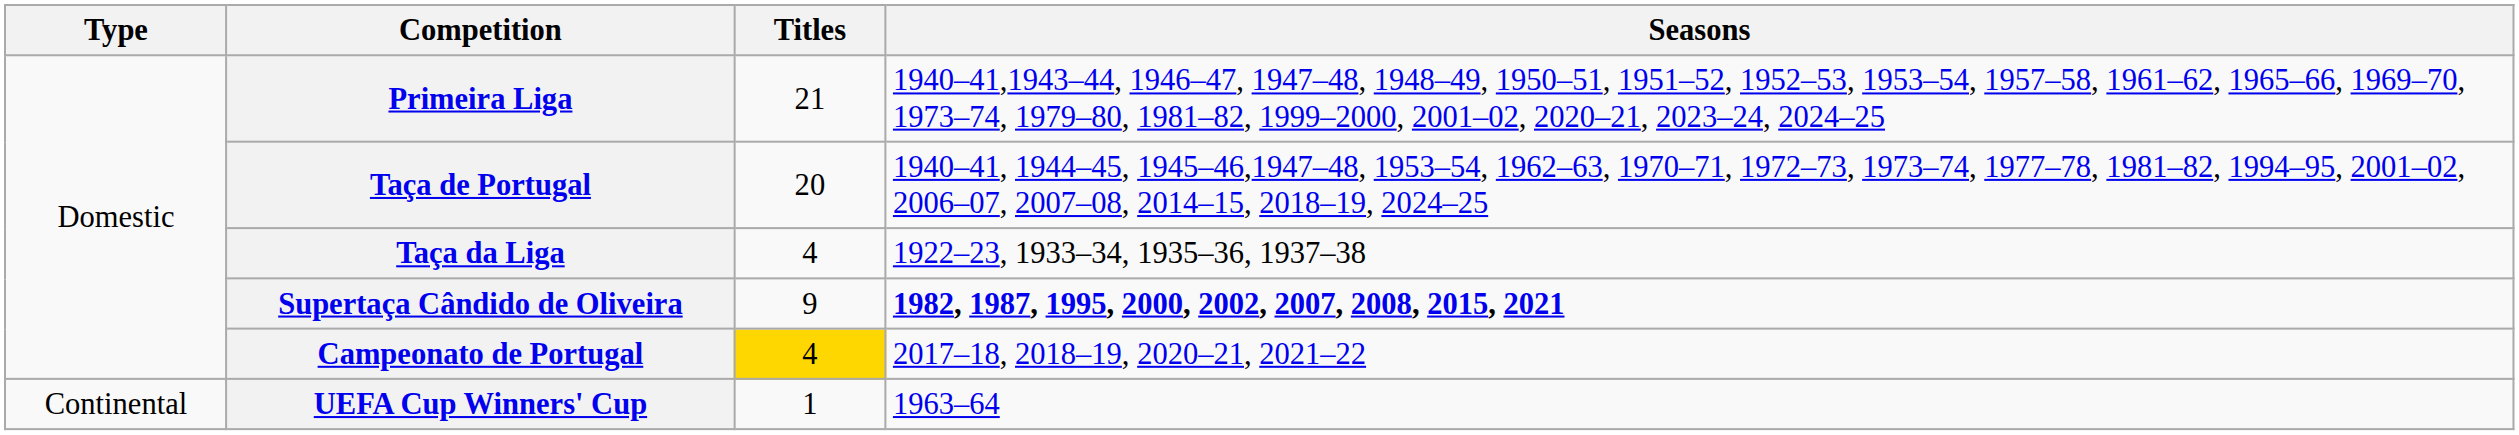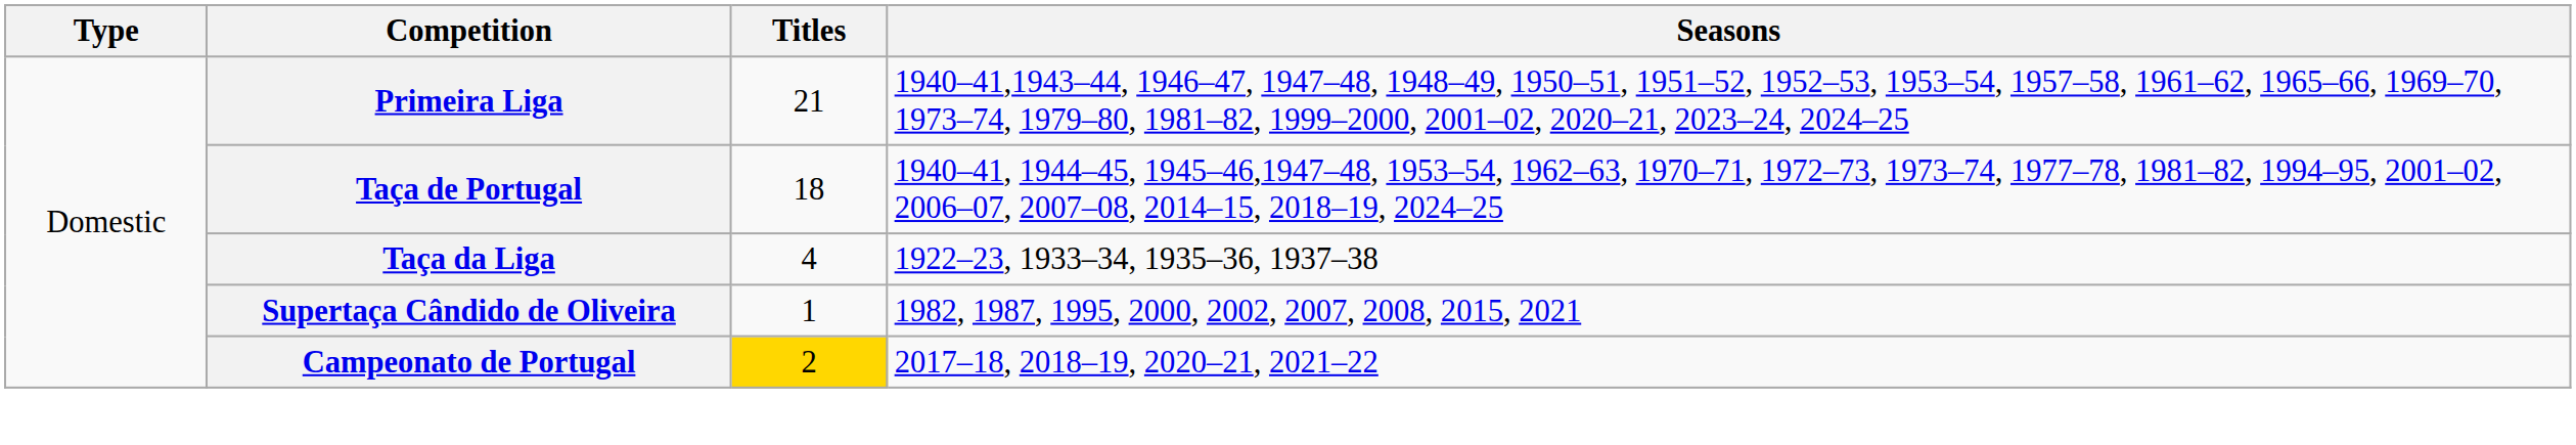 <table class="wikitable plainrowheaders" style="font-size:95%; text-align:center;">
 <tr>
 <th style="width: 1%;">Type</th>
 <th style="width: 5%;">Competition</th>
 <th style="width: 1%;">Titles</th>
 <th style="width: 18%;">Seasons</th>
 </tr>
 <tr>
 <td rowspan="5">Domestic</td>
 <th scope="col"><a href='#'>Primeira Liga</a></th>
 <td style="text-align:center;">21</td>
 <td align="left"><a href='#'>1940–41</a>,<a href='#'>1943–44</a>, <a href='#'>1946–47</a>, <a href='#'>1947–48</a>, <a href='#'>1948–49</a>, <a href='#'>1950–51</a>, <a href='#'>1951–52</a>, <a href='#'>1952–53</a>, <a href='#'>1953–54</a>, <a href='#'>1957–58</a>, <a href='#'>1961–62</a>, <a href='#'>1965–66</a>, <a href='#'>1969–70</a>, <a href='#'>1973–74</a>, <a href='#'>1979–80</a>, <a href='#'>1981–82</a>, <a href='#'>1999–2000</a>, <a href='#'>2001–02</a>, <a href='#'>2020–21</a>, <a href='#'>2023–24</a>, <a href='#'>2024–25</a></td>
 </tr>
 <tr>
 <th scope="col"><a href='#'>Taça de Portugal</a></th>
-<td style="text-align:center;">20</td>
+<td style="text-align:center;">18</td>
 <td align="left"><a href='#'>1940–41</a>, <a href='#'>1944–45</a>, <a href='#'>1945–46</a>,<a href='#'>1947–48</a>, <a href='#'>1953–54</a>, <a href='#'>1962–63</a>, <a href='#'>1970–71</a>, <a href='#'>1972–73</a>, <a href='#'>1973–74</a>, <a href='#'>1977–78</a>, <a href='#'>1981–82</a>, <a href='#'>1994–95</a>, <a href='#'>2001–02</a>, <a href='#'>2006–07</a>, <a href='#'>2007–08</a>, <a href='#'>2014–15</a>, <a href='#'>2018–19</a>, <a href='#'>2024–25</a></td>
 </tr>
 <tr>
 <th scope="col"><a href='#'>Taça da Liga</a></th>
 <td style="text-align:center;">4</td>
 <td align="left"><a href='#'>1922–23</a>, 1933–34, 1935–36, 1937–38</td>
 </tr>
 <tr>
 <th scope="col"><a href='#'>Supertaça Cândido de Oliveira</a></th>
-<td>9</td>
-<td align="left"><strong><a href='#'>1982</a>, <a href='#'>1987</a>, <a href='#'>1995</a>, <a href='#'>2000</a>, <a href='#'>2002</a>, <a href='#'>2007</a>, <a href='#'>2008</a>, <a href='#'>2015</a>, <a href='#'>2021</a></strong></td>
+<td>1</td>
+<td align="left"><a href='#'>1982</a>, <a href='#'>1987</a>, <a href='#'>1995</a>, <a href='#'>2000</a>, <a href='#'>2002</a>, <a href='#'>2007</a>, <a href='#'>2008</a>, <a href='#'>2015</a>, <a href='#'>2021</a></td>
 </tr>
 <tr>
 <th scope="col"><a href='#'>Campeonato de Portugal</a></th>
-<td style="background:gold;">4</td>
+<td style="background:gold;">2</td>
 <td align="left"><a href='#'>2017–18</a>, <a href='#'>2018–19</a>, <a href='#'>2020–21</a>, <a href='#'>2021–22</a></td>
 </tr>
-<tr>
-<td>Continental</td>
-<th scope="col"><a href='#'>UEFA Cup Winners' Cup</a></th>
-<td style="text-align:center;">1</td>
-<td align="left"><a href='#'>1963–64</a></td>
-</tr>
 </table>
